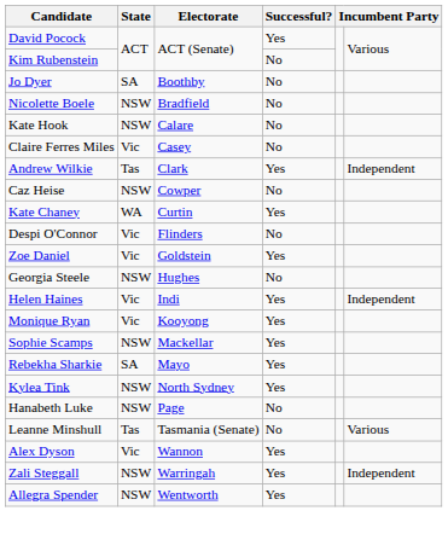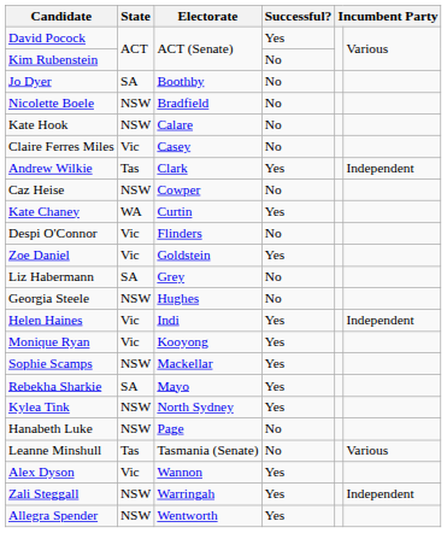 <table class="wikitable sortable">
 <tr>
 <th>Candidate</th>
 <th>State</th>
 <th>Electorate</th>
 <th>Successful?</th>
 <th colspan="2">Incumbent Party</th>
 </tr>
 <tr>
 <td><a href='#'>David Pocock</a></td>
 <td rowspan="2">ACT</td>
 <td rowspan="2">ACT (Senate)</td>
 <td>Yes</td>
 <td rowspan="2"></td>
 <td rowspan="2">Various</td>
 </tr>
 <tr>
 <td><a href='#'>Kim Rubenstein</a></td>
 <td>No</td>
 </tr>
 <tr>
 <td><a href='#'>Jo Dyer</a></td>
 <td>SA</td>
 <td><a href='#'>Boothby</a></td>
 <td>No</td>
 <td></td>
 <td></td>
 </tr>
 <tr>
 <td><a href='#'>Nicolette Boele</a></td>
 <td>NSW</td>
 <td><a href='#'>Bradfield</a></td>
 <td>No</td>
 <td></td>
 <td></td>
 </tr>
 <tr>
 <td>Kate Hook</td>
 <td>NSW</td>
 <td><a href='#'>Calare</a></td>
 <td>No</td>
 <td></td>
 <td></td>
 </tr>
 <tr>
 <td>Claire Ferres Miles</td>
 <td>Vic</td>
 <td><a href='#'>Casey</a></td>
 <td>No</td>
 <td></td>
 <td></td>
 </tr>
 <tr>
 <td><a href='#'>Andrew Wilkie</a></td>
 <td>Tas</td>
 <td><a href='#'>Clark</a></td>
 <td>Yes</td>
 <td></td>
 <td>Independent</td>
 </tr>
 <tr>
 <td>Caz Heise</td>
 <td>NSW</td>
 <td><a href='#'>Cowper</a></td>
 <td>No</td>
 <td></td>
 <td></td>
 </tr>
 <tr>
 <td><a href='#'>Kate Chaney</a></td>
 <td>WA</td>
 <td><a href='#'>Curtin</a></td>
 <td>Yes</td>
 <td></td>
 <td></td>
 </tr>
 <tr>
 <td>Despi O'Connor</td>
 <td>Vic</td>
 <td><a href='#'>Flinders</a></td>
 <td>No</td>
 <td></td>
 <td></td>
 </tr>
 <tr>
 <td><a href='#'>Zoe Daniel</a></td>
 <td>Vic</td>
 <td><a href='#'>Goldstein</a></td>
 <td>Yes</td>
 <td></td>
 <td></td>
 </tr>
 <tr>
+<td>Liz Habermann</td>
+<td>SA</td>
+<td><a href='#'>Grey</a></td>
+<td>No</td>
+<td></td>
+<td></td>
+</tr>
+<tr>
 <td>Georgia Steele</td>
 <td>NSW</td>
 <td><a href='#'>Hughes</a></td>
 <td>No</td>
 <td></td>
 <td></td>
 </tr>
 <tr>
 <td><a href='#'>Helen Haines</a></td>
 <td>Vic</td>
 <td><a href='#'>Indi</a></td>
 <td>Yes</td>
 <td></td>
 <td>Independent</td>
 </tr>
 <tr>
 <td><a href='#'>Monique Ryan</a></td>
 <td>Vic</td>
 <td><a href='#'>Kooyong</a></td>
 <td>Yes</td>
 <td></td>
 <td></td>
 </tr>
 <tr>
 <td><a href='#'>Sophie Scamps</a></td>
 <td>NSW</td>
 <td><a href='#'>Mackellar</a></td>
 <td>Yes</td>
 <td></td>
 <td></td>
 </tr>
 <tr>
 <td><a href='#'>Rebekha Sharkie</a></td>
 <td>SA</td>
 <td><a href='#'>Mayo</a></td>
 <td>Yes</td>
 <td></td>
 <td></td>
 </tr>
 <tr>
 <td><a href='#'>Kylea Tink</a></td>
 <td>NSW</td>
 <td><a href='#'>North Sydney</a></td>
 <td>Yes</td>
 <td></td>
 <td></td>
 </tr>
 <tr>
 <td>Hanabeth Luke</td>
 <td>NSW</td>
 <td><a href='#'>Page</a></td>
 <td>No</td>
 <td></td>
 <td></td>
 </tr>
 <tr>
 <td>Leanne Minshull</td>
 <td>Tas</td>
 <td>Tasmania (Senate)</td>
 <td>No</td>
 <td></td>
 <td>Various</td>
 </tr>
 <tr>
 <td><a href='#'>Alex Dyson</a></td>
 <td>Vic</td>
 <td><a href='#'>Wannon</a></td>
 <td>Yes</td>
 <td></td>
 <td></td>
 </tr>
 <tr>
 <td><a href='#'>Zali Steggall</a></td>
 <td>NSW</td>
 <td><a href='#'>Warringah</a></td>
 <td>Yes</td>
 <td></td>
 <td>Independent</td>
 </tr>
 <tr>
 <td><a href='#'>Allegra Spender</a></td>
 <td>NSW</td>
 <td><a href='#'>Wentworth</a></td>
 <td>Yes</td>
 <td></td>
 <td></td>
 </tr>
 </table>
